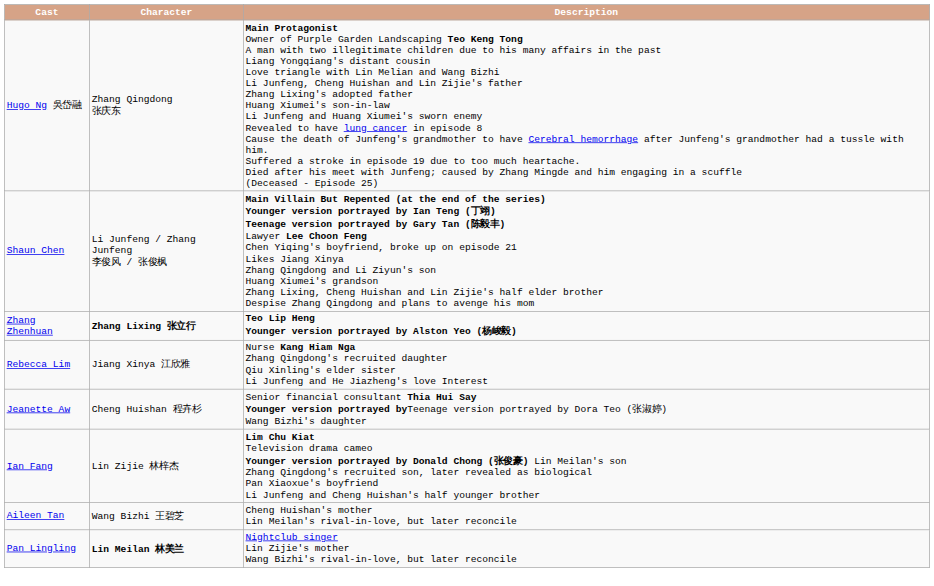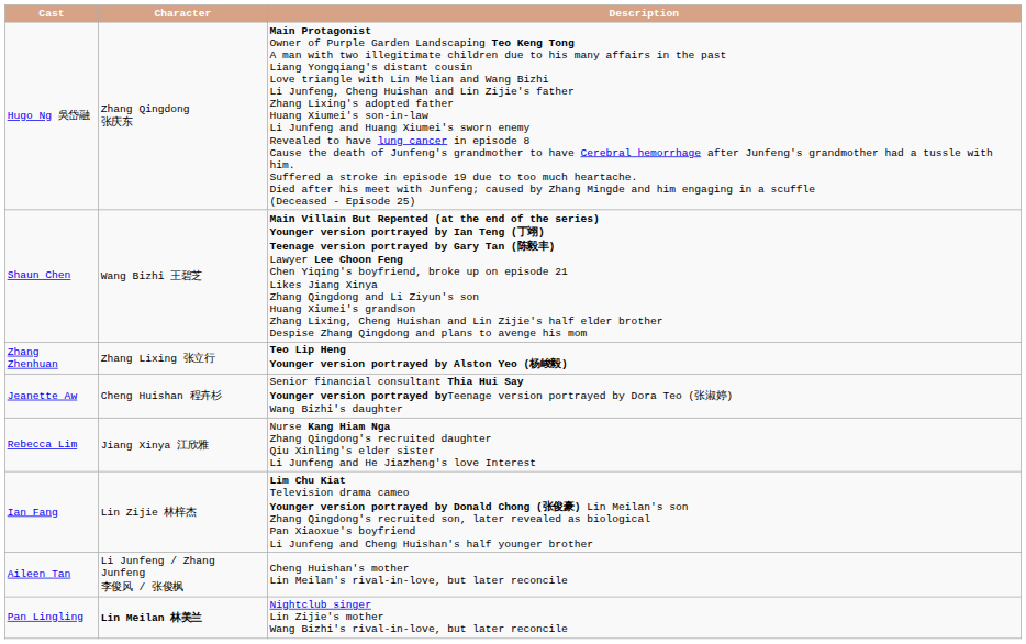 <table class="wikitable">
 <tr>
 <th style="background:#d6a387; color:white">Cast</th>
 <th style="background:#d6a387; color:white">Character</th>
 <th style="background:#d6a387; color:white">Description</th>
 </tr>
 <tr>
 <td><a href='#'>Hugo Ng</a>  吳岱融</td>
 <td>Zhang Qingdong <br> 张庆东</td>
 <td><strong>Main Protagonist</strong> <br> Owner of Purple Garden Landscaping <strong>Teo Keng Tong</strong> <br> A man with two illegitimate children due to his many affairs in the past <br> Liang Yongqiang's distant cousin <br> Love triangle with Lin Melian and Wang Bizhi <br> Li Junfeng, Cheng Huishan and Lin Zijie's father <br> Zhang Lixing's adopted father <br> Huang Xiumei's son-in-law <br> Li Junfeng and Huang Xiumei's sworn enemy <br> Revealed to have <a href='#'>lung cancer</a> in episode 8 <br> Cause the death of Junfeng's grandmother to have <a href='#'>Cerebral hemorrhage</a> after Junfeng's grandmother had a tussle with him. <br> Suffered a stroke in episode 19 due to too much heartache. <br> Died after his meet with Junfeng; caused by Zhang Mingde and him engaging in a scuffle <br> (Deceased - Episode 25)</td>
 </tr>
 <tr>
 <td><a href='#'>Shaun Chen</a></td>
-<td>Li Junfeng / Zhang Junfeng <br> 李俊风 / 张俊枫</td>
+<td>Wang Bizhi 王碧芝</td>
 <td><strong>Main Villain But Repented (at the end of the series)</strong><br> <strong>Younger version portrayed by Ian Teng (丁翊) <br> Teenage version portrayed by Gary Tan (陈毅丰)</strong>  <br> Lawyer <strong>Lee Choon Feng</strong> <br> Chen Yiqing's boyfriend, broke up on episode 21 <br> Likes Jiang Xinya <br> Zhang Qingdong and Li Ziyun's son <br> Huang Xiumei's grandson <br> Zhang Lixing, Cheng Huishan and Lin Zijie's half elder brother <br> Despise Zhang Qingdong and plans to avenge his mom</td>
 </tr>
 <tr>
 <td><a href='#'>Zhang Zhenhuan</a></td>
-<td><strong>Zhang Lixing 张立行</strong></td>
+<td>Zhang Lixing 张立行</td>
 <td><strong> Teo Lip Heng </strong><br> <strong>Younger version portrayed by Alston Yeo (杨峻毅)</strong></td>
+</tr>
+<tr>
+<td><a href='#'>Jeanette Aw</a></td>
+<td>Cheng Huishan 程卉杉</td>
+<td>Senior financial consultant <strong>Thia Hui Say</strong><br><strong> Younger version portrayed by</strong>Teenage version portrayed by Dora Teo (张淑婷)<strong> <br></strong> Wang Bizhi's daughter</td>
 </tr>
 <tr>
 <td><a href='#'>Rebecca Lim</a></td>
 <td>Jiang Xinya 江欣雅</td>
 <td>Nurse <strong>Kang Hiam Nga</strong><br> Zhang Qingdong's recruited daughter <br> Qiu Xinling's elder sister <br> Li Junfeng and He Jiazheng's love Interest</td>
-</tr>
-<tr>
-<td><a href='#'>Jeanette Aw</a></td>
-<td>Cheng Huishan 程卉杉</td>
-<td>Senior financial consultant <strong>Thia Hui Say</strong><br><strong> Younger version portrayed by</strong>Teenage version portrayed by Dora Teo (张淑婷)<strong> <br></strong> Wang Bizhi's daughter</td>
 </tr>
 <tr>
 <td><a href='#'>Ian Fang</a></td>
 <td>Lin Zijie 林梓杰</td>
 <td><strong>Lim Chu Kiat</strong><br>Television drama cameo <br><strong> Younger version portrayed by Donald Chong (张俊豪)</strong>  Lin Meilan's son <br> Zhang Qingdong's recruited son, later revealed as biological <br> Pan Xiaoxue's boyfriend <br> Li Junfeng and Cheng Huishan's half younger brother</td>
 </tr>
 <tr>
 <td><a href='#'>Aileen Tan</a></td>
-<td>Wang Bizhi 王碧芝</td>
+<td>Li Junfeng / Zhang Junfeng <br> 李俊风 / 张俊枫</td>
 <td>Cheng Huishan's mother <br> Lin Meilan's rival-in-love, but later reconcile</td>
 </tr>
 <tr>
 <td><a href='#'>Pan Lingling</a></td>
 <td><strong>Lin Meilan 林美兰</strong></td>
 <td><a href='#'>Nightclub singer</a> <br> Lin Zijie's mother <br> Wang Bizhi's rival-in-love, but later reconcile</td>
 </tr>
 </table>
